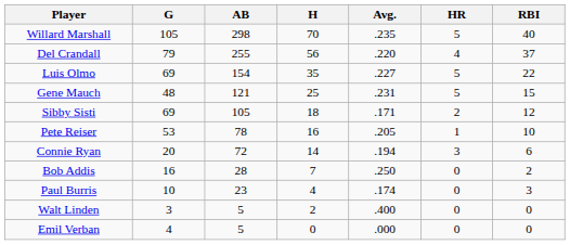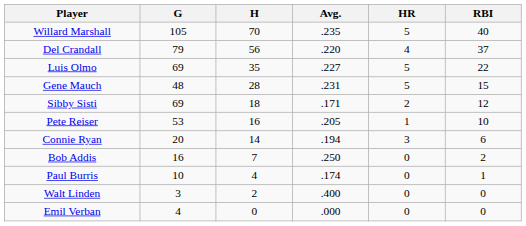 <table class="wikitable sortable">
 <tr>
 <th bgcolor="#DDDDFF" width="16%">Player</th>
 <th bgcolor="#DDDDFF" width="9%">G</th>
-<th bgcolor="#DDDDFF" width="9%">AB</th>
 <th bgcolor="#DDDDFF" width="9%">H</th>
 <th bgcolor="#DDDDFF" width="9%">Avg.</th>
 <th bgcolor="#DDDDFF" width="9%">HR</th>
 <th bgcolor="#DDDDFF" width="9%">RBI</th>
 </tr>
 <tr align="center">
 <td><a href='#'>Willard Marshall</a></td>
 <td>105</td>
-<td>298</td>
 <td>70</td>
 <td>.235</td>
 <td>5</td>
 <td>40</td>
 </tr>
 <tr align="center">
 <td><a href='#'>Del Crandall</a></td>
 <td>79</td>
-<td>255</td>
 <td>56</td>
 <td>.220</td>
 <td>4</td>
 <td>37</td>
 </tr>
 <tr align="center">
 <td><a href='#'>Luis Olmo</a></td>
 <td>69</td>
-<td>154</td>
 <td>35</td>
 <td>.227</td>
 <td>5</td>
 <td>22</td>
 </tr>
 <tr align="center">
 <td><a href='#'>Gene Mauch</a></td>
 <td>48</td>
-<td>121</td>
-<td>25</td>
+<td>28</td>
 <td>.231</td>
 <td>5</td>
 <td>15</td>
 </tr>
 <tr align="center">
 <td><a href='#'>Sibby Sisti</a></td>
 <td>69</td>
-<td>105</td>
 <td>18</td>
 <td>.171</td>
 <td>2</td>
 <td>12</td>
 </tr>
 <tr align="center">
 <td><a href='#'>Pete Reiser</a></td>
 <td>53</td>
-<td>78</td>
 <td>16</td>
 <td>.205</td>
 <td>1</td>
 <td>10</td>
 </tr>
 <tr align="center">
 <td><a href='#'>Connie Ryan</a></td>
 <td>20</td>
-<td>72</td>
 <td>14</td>
 <td>.194</td>
 <td>3</td>
 <td>6</td>
 </tr>
 <tr align="center">
 <td><a href='#'>Bob Addis</a></td>
 <td>16</td>
-<td>28</td>
 <td>7</td>
 <td>.250</td>
 <td>0</td>
 <td>2</td>
 </tr>
 <tr align="center">
 <td><a href='#'>Paul Burris</a></td>
 <td>10</td>
-<td>23</td>
 <td>4</td>
 <td>.174</td>
 <td>0</td>
-<td>3</td>
+<td>1</td>
 </tr>
 <tr align="center">
 <td><a href='#'>Walt Linden</a></td>
 <td>3</td>
-<td>5</td>
 <td>2</td>
 <td>.400</td>
 <td>0</td>
 <td>0</td>
 </tr>
 <tr align="center">
 <td><a href='#'>Emil Verban</a></td>
 <td>4</td>
-<td>5</td>
 <td>0</td>
 <td>.000</td>
 <td>0</td>
 <td>0</td>
 </tr>
 </table>
